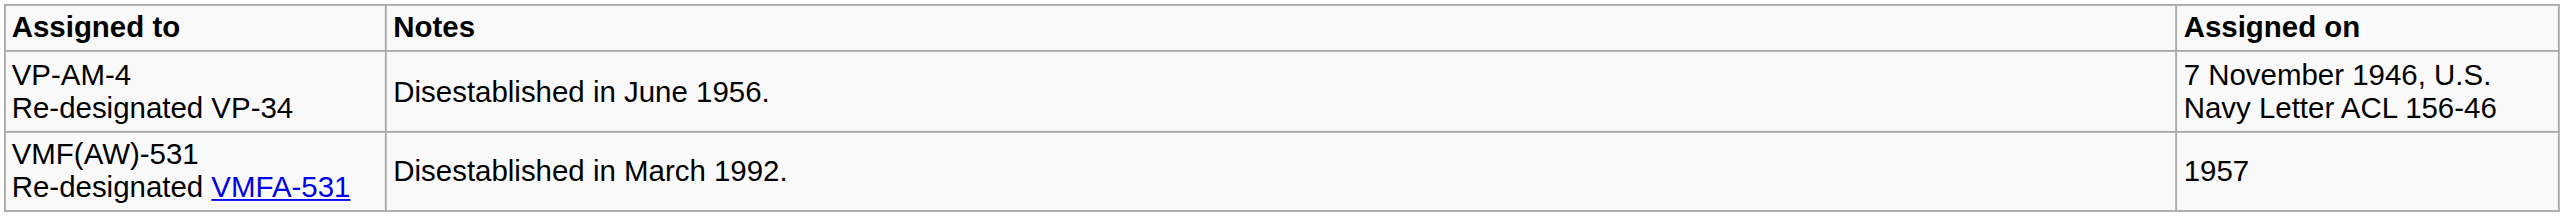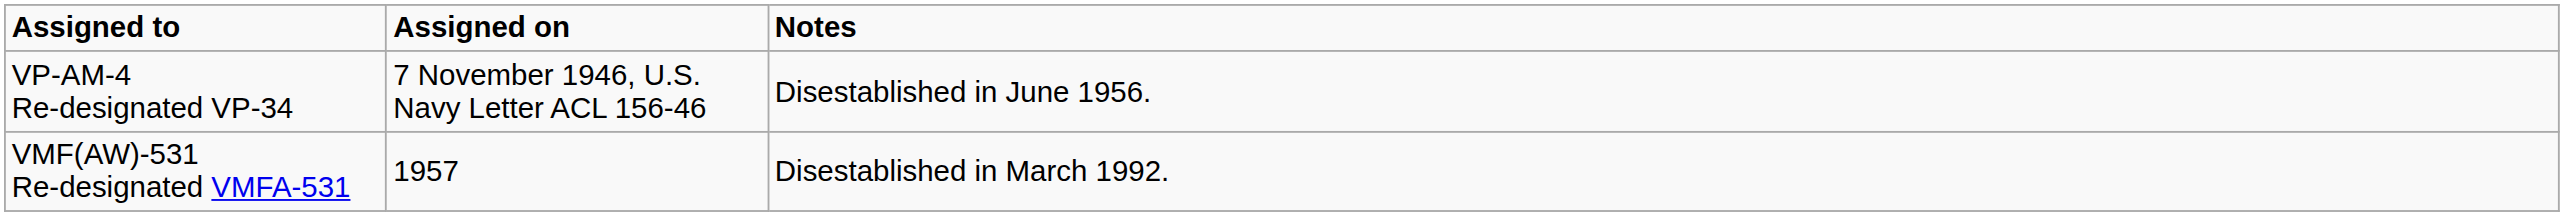 <table class="wikitable" style="width: 70%;">
 <tr>
 <td style="width: 200px;"><strong>Assigned to</strong></td>
+<td style="width: 200px;"><strong>Assigned on</strong></td>
 <td><strong>Notes</strong></td>
-<td style="width: 200px;"><strong>Assigned on</strong></td>
 </tr>
 <tr>
 <td>VP-AM-4<br>Re-designated VP-34</td>
+<td>7 November 1946, U.S. Navy Letter ACL 156-46</td>
 <td>Disestablished in June 1956.</td>
-<td>7 November 1946, U.S. Navy Letter ACL 156-46</td>
 </tr>
 <tr>
 <td>VMF(AW)-531<br>Re-designated <a href='#'>VMFA-531</a></td>
+<td>1957</td>
 <td>Disestablished in March 1992.</td>
-<td>1957</td>
 </tr>
 </table>
